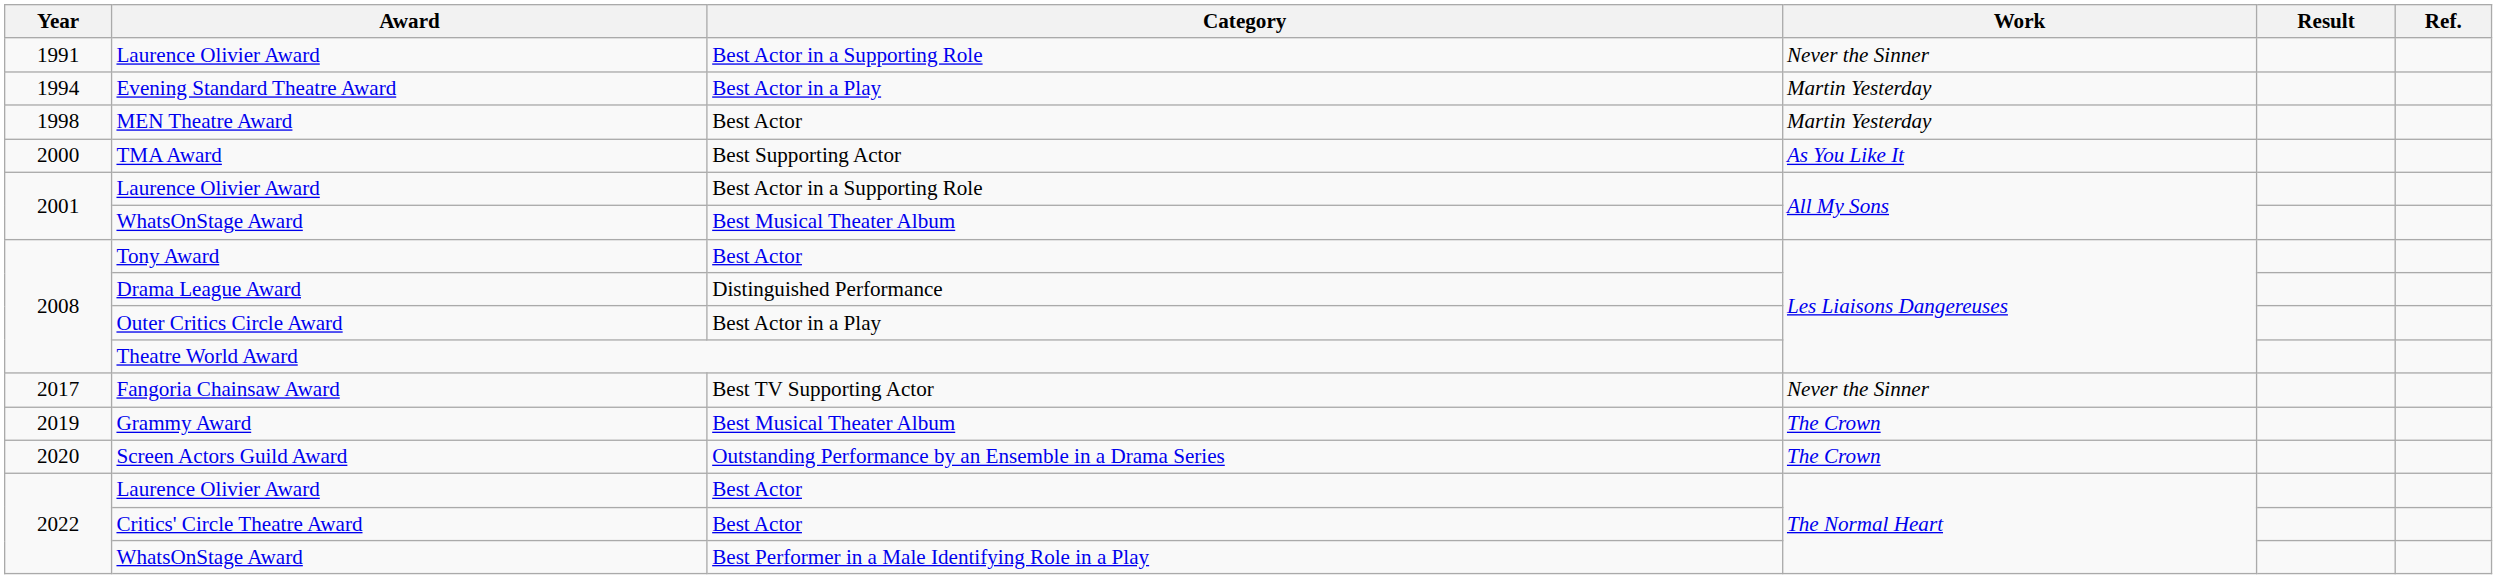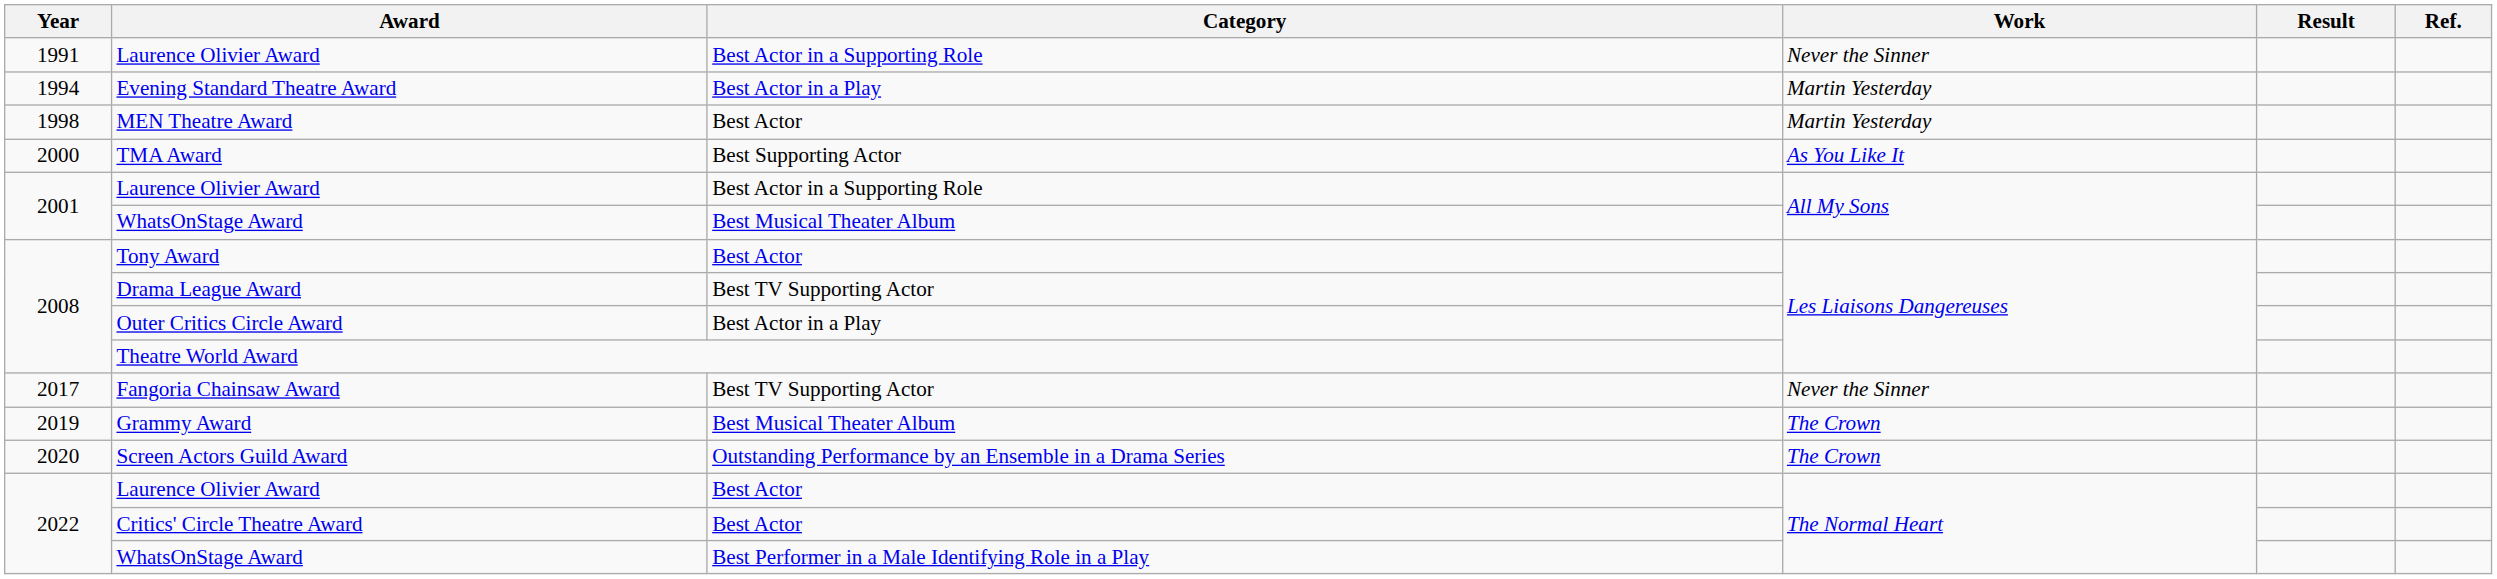 <table class="wikitable sortable" width="95%">
 <tr>
 <th>Year</th>
 <th>Award</th>
 <th>Category</th>
 <th>Work</th>
 <th>Result</th>
 <th>Ref.</th>
 </tr>
 <tr>
 <td align="center">1991</td>
 <td><a href='#'>Laurence Olivier Award</a></td>
 <td><a href='#'>Best Actor in a Supporting Role</a></td>
 <td><em>Never the Sinner</em></td>
 <td></td>
 <td></td>
 </tr>
 <tr>
 <td align="center">1994</td>
 <td><a href='#'>Evening Standard Theatre Award</a></td>
 <td><a href='#'>Best Actor in a Play</a></td>
 <td><em>Martin Yesterday</em></td>
 <td></td>
 <td></td>
 </tr>
 <tr>
 <td align="center">1998</td>
 <td><a href='#'>MEN Theatre Award</a></td>
 <td>Best Actor</td>
 <td><em>Martin Yesterday</em></td>
 <td></td>
 <td></td>
 </tr>
 <tr>
 <td align="center">2000</td>
 <td><a href='#'>TMA Award</a></td>
 <td>Best Supporting Actor</td>
 <td><em><a href='#'>As You Like It</a></em></td>
 <td></td>
 <td></td>
 </tr>
 <tr>
 <td rowspan="2" align="center">2001</td>
 <td><a href='#'>Laurence Olivier Award</a></td>
 <td>Best Actor in a Supporting Role</td>
 <td rowspan="2"><em><a href='#'>All My Sons</a></em></td>
 <td></td>
 <td></td>
 </tr>
 <tr>
 <td><a href='#'>WhatsOnStage Award</a></td>
 <td><a href='#'>Best Musical Theater Album</a></td>
 <td></td>
 <td></td>
 </tr>
 <tr>
 <td rowspan="4" align="center">2008</td>
 <td><a href='#'>Tony Award</a></td>
 <td><a href='#'>Best Actor</a></td>
 <td rowspan="4"><a href='#'><em>Les Liaisons Dangereuses</em></a></td>
 <td></td>
 <td></td>
 </tr>
 <tr>
 <td><a href='#'>Drama League Award</a></td>
-<td>Distinguished Performance</td>
+<td>Best TV Supporting Actor</td>
 <td></td>
 <td></td>
 </tr>
 <tr>
 <td><a href='#'>Outer Critics Circle Award</a></td>
 <td>Best Actor in a Play</td>
 <td></td>
 <td></td>
 </tr>
 <tr>
 <td colspan="2"><a href='#'>Theatre World Award</a></td>
 <td></td>
 <td></td>
 </tr>
 <tr>
 <td align="center">2017</td>
 <td><a href='#'>Fangoria Chainsaw Award</a></td>
 <td>Best TV Supporting Actor</td>
 <td><em>Never the Sinner</em></td>
 <td></td>
 <td></td>
 </tr>
 <tr>
 <td align="center">2019</td>
 <td><a href='#'>Grammy Award</a></td>
 <td><a href='#'>Best Musical Theater Album</a></td>
 <td><a href='#'><em>The Crown</em></a></td>
 <td></td>
 <td></td>
 </tr>
 <tr>
 <td align="center">2020</td>
 <td><a href='#'>Screen Actors Guild Award</a></td>
 <td><a href='#'>Outstanding Performance by an Ensemble in a Drama Series</a></td>
 <td><a href='#'><em>The Crown</em></a></td>
 <td></td>
 <td></td>
 </tr>
 <tr>
 <td rowspan="3" align="center">2022</td>
 <td><a href='#'>Laurence Olivier Award</a></td>
 <td><a href='#'>Best Actor</a></td>
 <td rowspan="3"><em><a href='#'>The Normal Heart</a></em></td>
 <td></td>
 <td></td>
 </tr>
 <tr>
 <td><a href='#'>Critics' Circle Theatre Award</a></td>
 <td><a href='#'>Best Actor</a></td>
 <td></td>
 <td></td>
 </tr>
 <tr>
 <td><a href='#'>WhatsOnStage Award</a></td>
 <td><a href='#'>Best Performer in a Male Identifying Role in a Play</a></td>
 <td></td>
 <td></td>
 </tr>
 </table>
